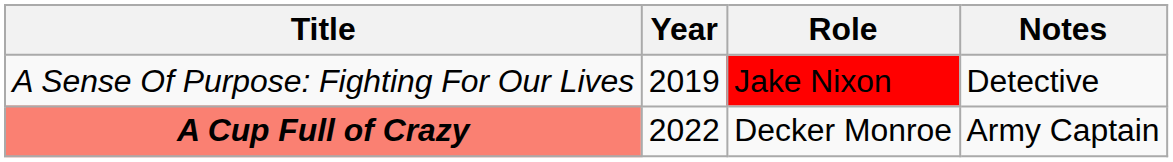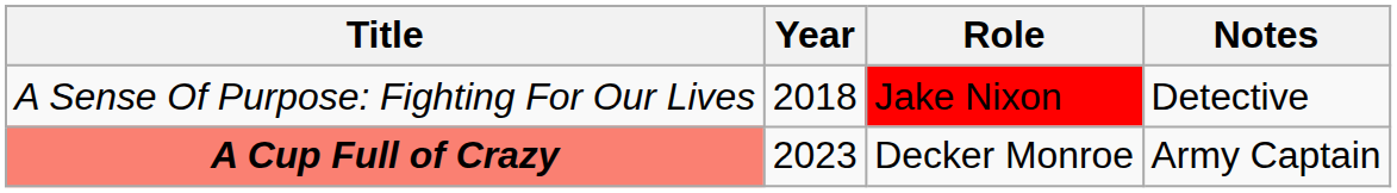 <table class="wikitable plainrowheaders" style="margin-right: 0;">
 <tr>
 <th>Title</th>
 <th>Year</th>
 <th>Role</th>
 <th class="unsortable">Notes</th>
 </tr>
 <tr>
 <td><em>A Sense Of Purpose: Fighting For Our Lives</em></td>
-<td>2019</td>
+<td>2018</td>
 <td style="background:#FF0000;">Jake Nixon</td>
 <td>Detective</td>
 </tr>
 <tr>
 <th style="background:#FA8072;"scope=row align="left"><em>A Cup Full of Crazy</em></th>
-<td>2022</td>
+<td>2023</td>
 <td>Decker Monroe</td>
 <td>Army Captain</td>
 </tr>
 </table>
